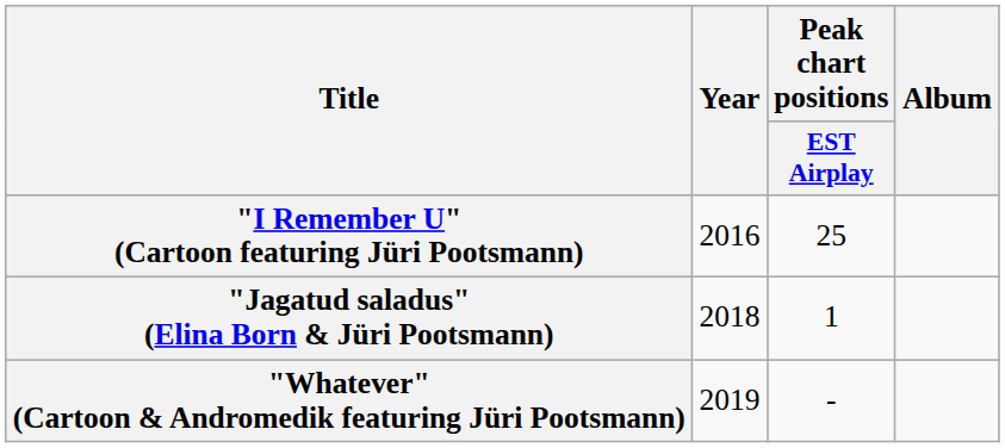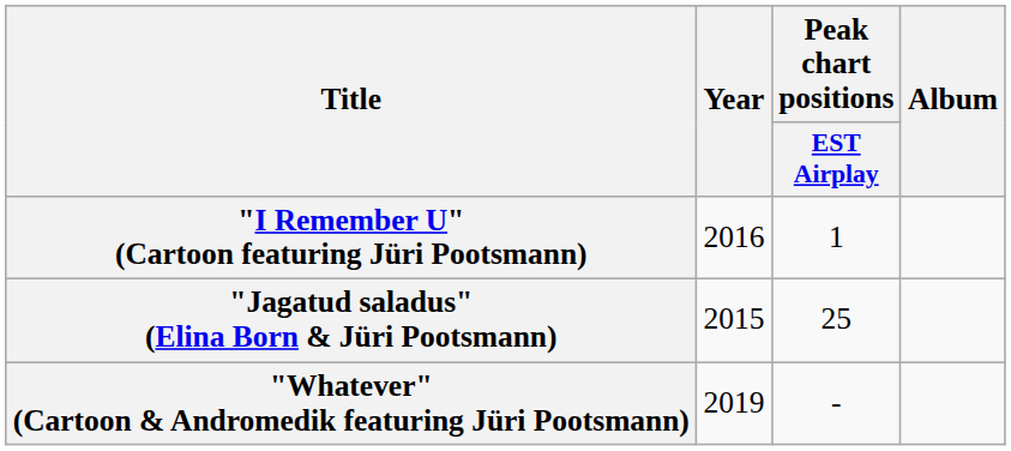 <table class="wikitable plainrowheaders" style="text-align:center;">
 <tr>
 <th scope="col" rowspan="2">Title</th>
 <th scope="col" rowspan="2">Year</th>
 <th scope="col" colspan="1">Peak chart positions</th>
 <th scope="col" rowspan="2">Album</th>
 </tr>
 <tr>
 <th scope="col" style="width:3em;font-size:85%;"><a href='#'>EST<br>Airplay</a><br></th>
 </tr>
 <tr>
 <th scope="row">"<a href='#'>I Remember U</a>"<br><span>(Cartoon featuring Jüri Pootsmann)</span></th>
 <td>2016</td>
-<td>25</td>
+<td>1</td>
 <td></td>
 </tr>
 <tr>
 <th scope="row">"Jagatud saladus"<br><span>(<a href='#'>Elina Born</a> & Jüri Pootsmann)</span></th>
-<td>2018</td>
-<td>1</td>
+<td>2015</td>
+<td>25</td>
 <td></td>
 </tr>
 <tr>
 <th scope="row">"Whatever"<br><span>(Cartoon & Andromedik featuring Jüri Pootsmann)</span></th>
 <td>2019</td>
 <td>-</td>
 <td></td>
 </tr>
 </table>
